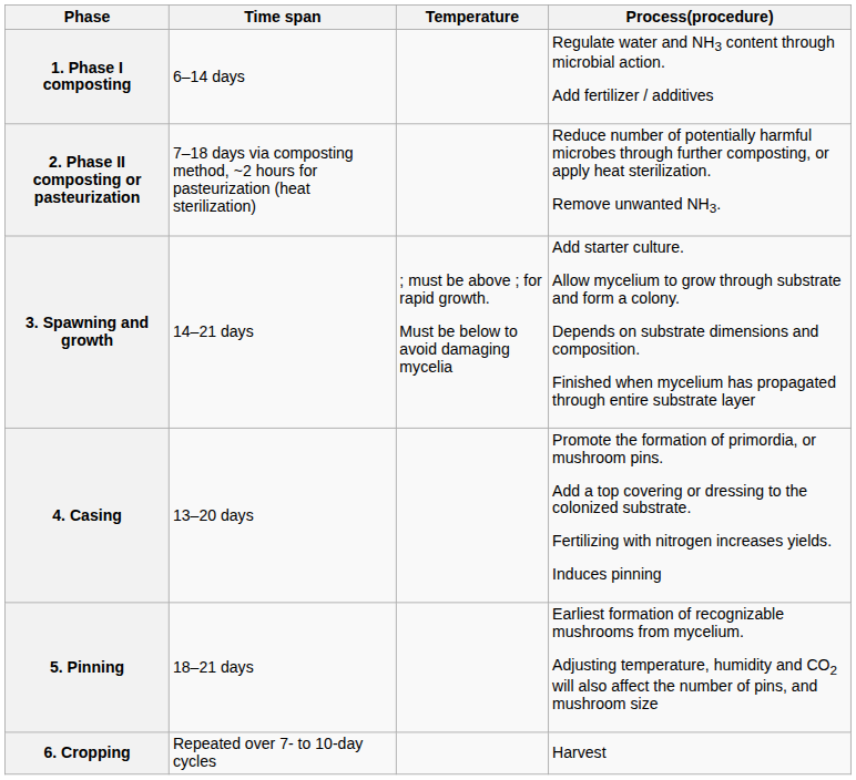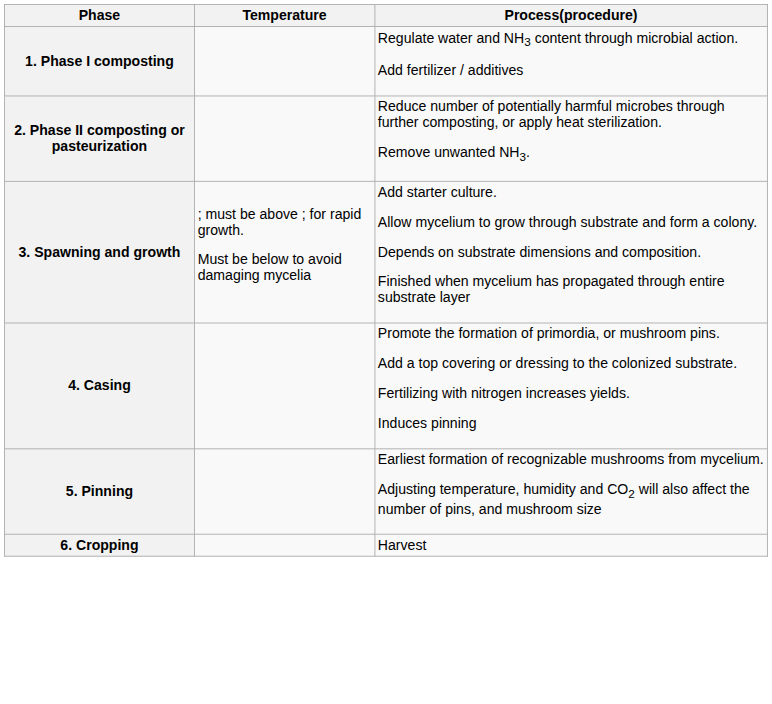 <table class="wikitable">
 <tr>
 <th>Phase</th>
-<th>Time span</th>
 <th>Temperature</th>
 <th>Process(procedure)</th>
 </tr>
 <tr>
 <th>1.  Phase I composting</th>
-<td>6–14 days</td>
 <td></td>
 <td>Regulate water and NH<sub>3</sub> content through microbial action. <p>Add fertilizer / additives</p></td>
 </tr>
 <tr>
 <th>2.  Phase II composting or pasteurization</th>
-<td>7–18 days via composting method, ~2 hours for pasteurization (heat sterilization)</td>
 <td></td>
 <td>Reduce number of potentially harmful microbes through further composting, or apply heat sterilization.  <p>Remove unwanted NH<sub>3</sub>.</p></td>
 </tr>
 <tr>
 <th>3.  Spawning and growth</th>
-<td>14–21 days</td>
 <td>; must be above ; for rapid growth. <p>Must be below  to avoid damaging mycelia</p></td>
 <td>Add starter culture. <p>Allow mycelium to grow through substrate and form a colony. </p><p>Depends on substrate dimensions and composition. </p><p>Finished when mycelium has propagated through entire substrate layer</p></td>
 </tr>
 <tr>
 <th>4.  Casing</th>
-<td>13–20 days</td>
 <td></td>
 <td>Promote the formation of primordia, or mushroom pins. <p>Add a top covering or dressing to the colonized substrate. </p><p>Fertilizing with nitrogen increases yields. </p><p>Induces pinning</p></td>
 </tr>
 <tr>
 <th>5.  Pinning</th>
-<td>18–21 days</td>
 <td></td>
 <td>Earliest formation of recognizable mushrooms from mycelium. <p>Adjusting temperature, humidity and CO<sub>2</sub> will also affect the number of pins, and mushroom size</p></td>
 </tr>
 <tr>
 <th>6.  Cropping</th>
-<td>Repeated over 7- to 10-day cycles</td>
 <td></td>
 <td>Harvest</td>
 </tr>
 </table>
